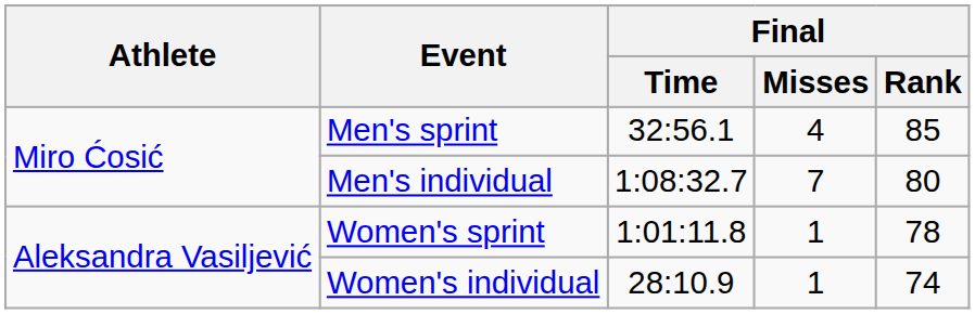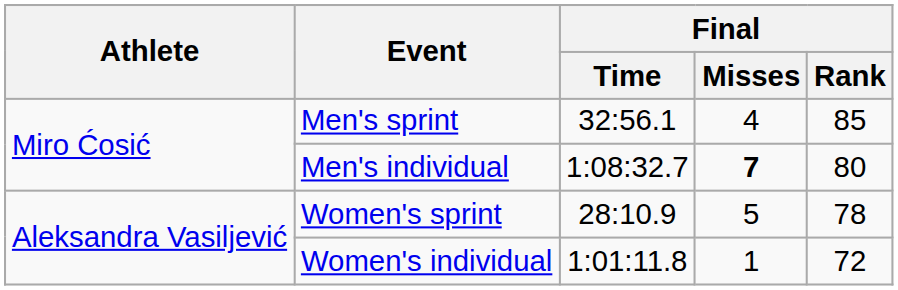 <table class="wikitable" style="font-size:90%">
 <tr>
 <th rowspan="2">Athlete</th>
 <th rowspan="2">Event</th>
 <th colspan="3">Final</th>
 </tr>
 <tr>
 <th>Time</th>
 <th>Misses</th>
 <th>Rank</th>
 </tr>
 <tr>
 <td rowspan=2><a href='#'>Miro Ćosić</a></td>
 <td><a href='#'>Men's sprint</a></td>
 <td align="center">32:56.1</td>
 <td align="center">4</td>
 <td align="center">85</td>
 </tr>
 <tr>
 <td><a href='#'>Men's individual</a></td>
 <td align="center">1:08:32.7</td>
-<td align="center">7</td>
+<td align="center"><strong>7</strong></td>
 <td align="center">80</td>
 </tr>
 <tr>
 <td rowspan=2><a href='#'>Aleksandra Vasiljević</a></td>
 <td><a href='#'>Women's sprint</a></td>
-<td align="center">1:01:11.8</td>
-<td align="center">1</td>
+<td align="center">28:10.9</td>
+<td align="center">5</td>
 <td align="center">78</td>
 </tr>
 <tr>
 <td><a href='#'>Women's individual</a></td>
-<td align="center">28:10.9</td>
+<td align="center">1:01:11.8</td>
 <td align="center">1</td>
-<td align="center">74</td>
+<td align="center">72</td>
 </tr>
 </table>
